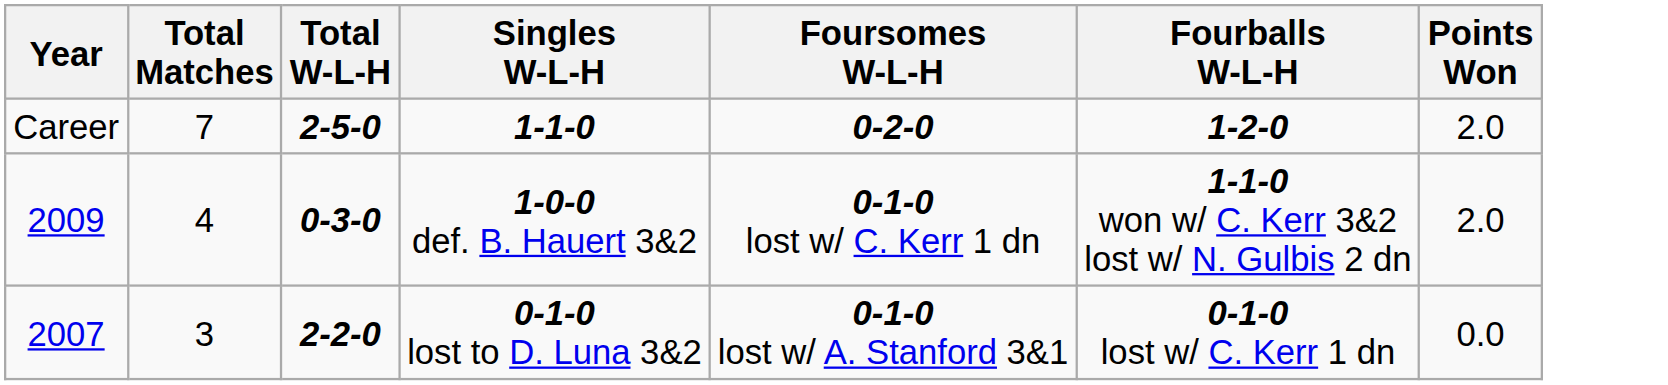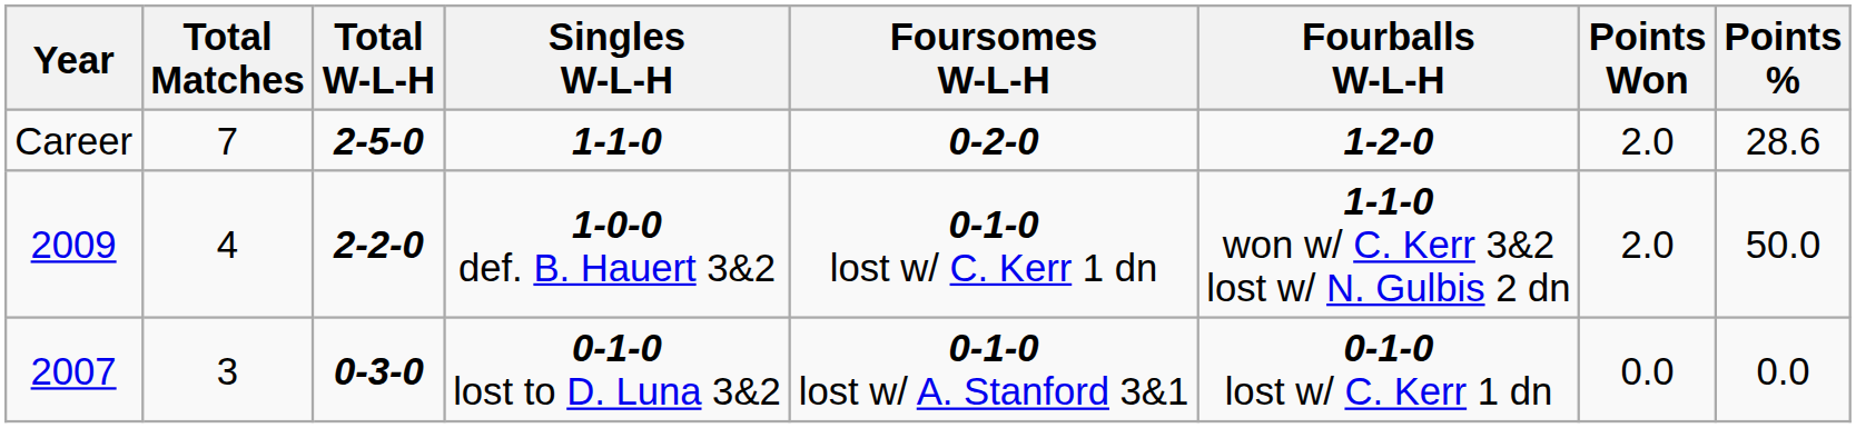 <table class="wikitable" style="text-align:center; font-size: 95%;">
 <tr>
 <th>Year</th>
 <th>Total<br>Matches</th>
 <th>Total<br>W-L-H</th>
 <th>Singles<br>W-L-H</th>
 <th>Foursomes<br>W-L-H</th>
 <th>Fourballs<br>W-L-H</th>
 <th>Points<br> Won</th>
+<th>Points<br>%</th>
 </tr>
 <tr>
 <td>Career</td>
 <td>7</td>
 <td><strong><em>2-5-0</em></strong></td>
 <td><strong><em>1-1-0</em></strong></td>
 <td><strong><em>0-2-0</em></strong></td>
 <td><strong><em>1-2-0</em></strong></td>
 <td>2.0</td>
+<td>28.6</td>
 </tr>
 <tr>
 <td><a href='#'>2009</a></td>
 <td>4</td>
-<td><strong><em>0-3-0</em></strong></td>
+<td><strong><em>2-2-0</em></strong></td>
 <td><strong><em>1-0-0</em></strong><br>def. <a href='#'>B. Hauert</a> 3&2</td>
 <td><strong><em>0-1-0</em></strong><br>lost w/ <a href='#'>C. Kerr</a> 1 dn</td>
 <td><strong><em>1-1-0</em></strong><br>won w/ <a href='#'>C. Kerr</a> 3&2<br>lost w/ <a href='#'>N. Gulbis</a> 2 dn</td>
 <td>2.0</td>
+<td>50.0</td>
 </tr>
 <tr>
 <td><a href='#'>2007</a></td>
 <td>3</td>
-<td><strong><em>2-2-0</em></strong></td>
+<td><strong><em>0-3-0</em></strong></td>
 <td><strong><em>0-1-0</em></strong><br>lost to <a href='#'>D. Luna</a> 3&2</td>
 <td><strong><em>0-1-0</em></strong><br>lost w/ <a href='#'>A. Stanford</a> 3&1</td>
 <td><strong><em>0-1-0</em></strong><br>lost w/ <a href='#'>C. Kerr</a> 1 dn</td>
 <td>0.0</td>
+<td>0.0</td>
 </tr>
 </table>
